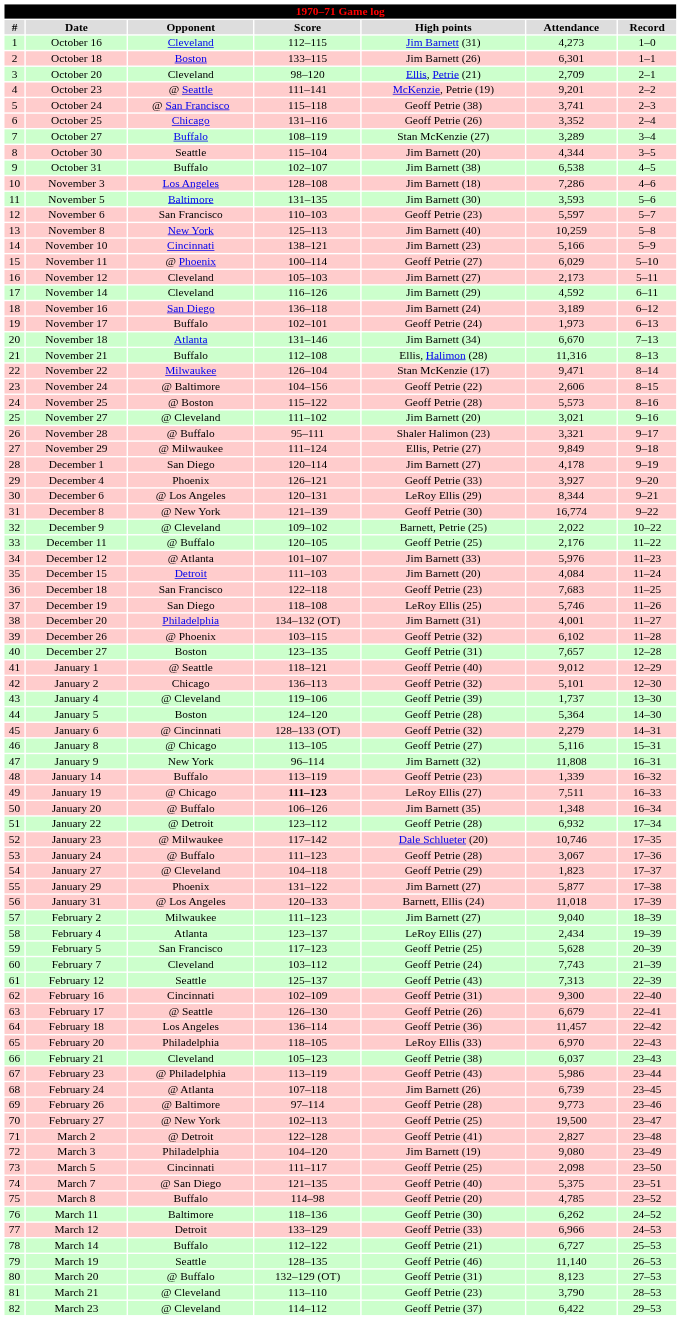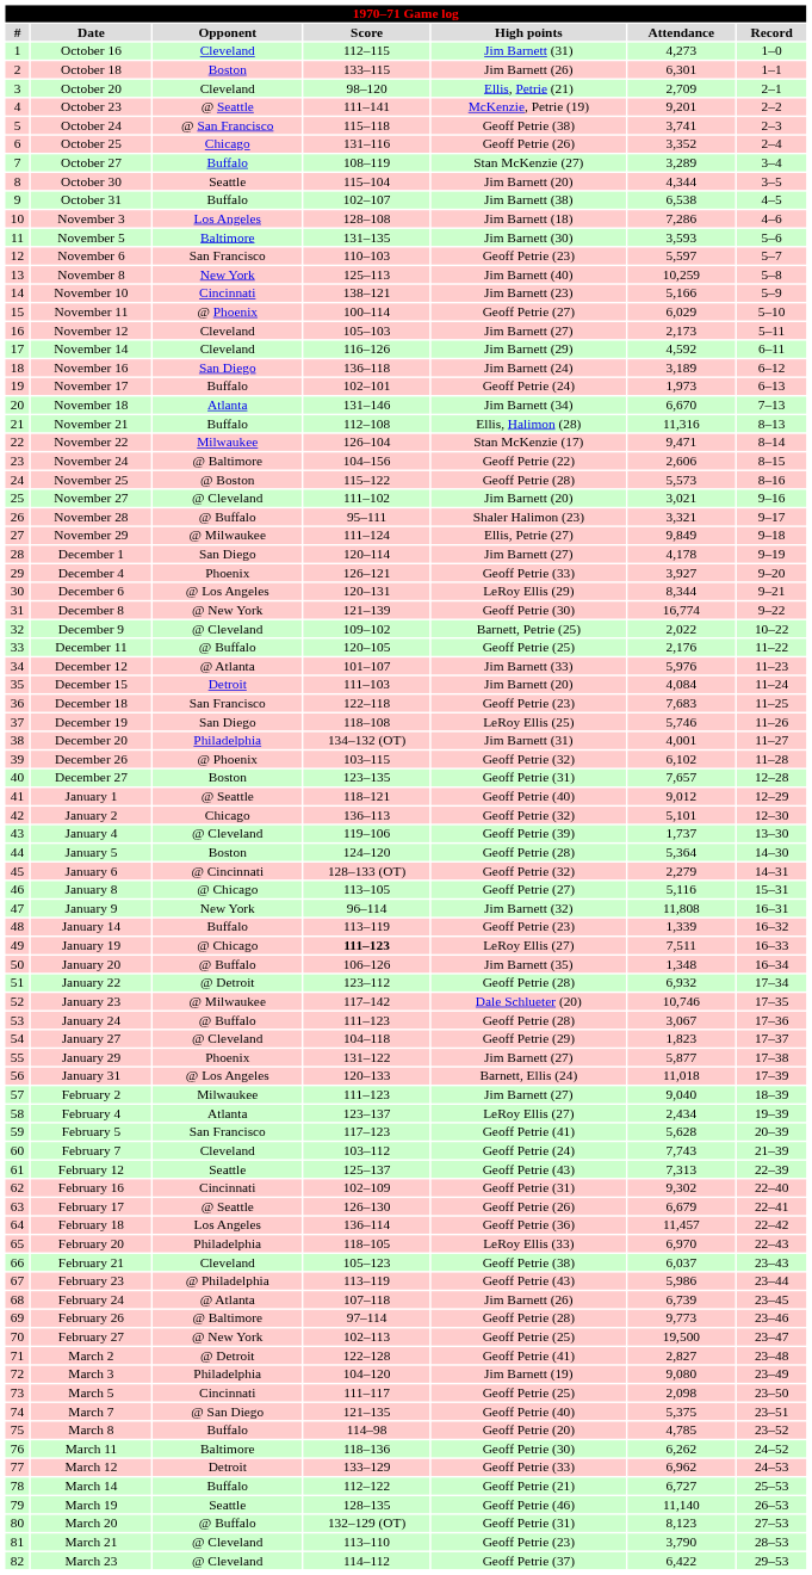 <table class="toccolours collapsible" width=60% style="clear:both; margin:1.5em auto; text-align:center">
 <tr>
 <th colspan=11 style="background:#000000; color:#FF0000;">1970–71 Game log</th>
 </tr>
 <tr align="center" bgcolor="#dddddd">
 <td><strong>#</strong></td>
 <td><strong>Date</strong></td>
 <td><strong>Opponent</strong></td>
 <td><strong>Score</strong></td>
 <td><strong>High points</strong></td>
 <td><strong>Attendance</strong></td>
 <td><strong>Record</strong></td>
 </tr>
 <tr align="center" bgcolor="#ccffcc">
 <td>1</td>
 <td>October 16</td>
 <td><a href='#'>Cleveland</a></td>
 <td>112–115</td>
 <td><a href='#'>Jim Barnett</a> (31)</td>
 <td>4,273</td>
 <td>1–0</td>
 </tr>
 <tr align="center" bgcolor="#ffcccc">
 <td>2</td>
 <td>October 18</td>
 <td><a href='#'>Boston</a></td>
 <td>133–115</td>
 <td>Jim Barnett (26)</td>
 <td>6,301</td>
 <td>1–1</td>
 </tr>
 <tr align="center" bgcolor="#ccffcc">
 <td>3</td>
 <td>October 20</td>
 <td>Cleveland</td>
 <td>98–120</td>
 <td><a href='#'>Ellis</a>, <a href='#'>Petrie</a> (21)</td>
 <td>2,709</td>
 <td>2–1</td>
 </tr>
 <tr align="center" bgcolor="#ffcccc">
 <td>4</td>
 <td>October 23</td>
 <td>@ <a href='#'>Seattle</a></td>
 <td>111–141</td>
 <td><a href='#'>McKenzie</a>, Petrie (19)</td>
 <td>9,201</td>
 <td>2–2</td>
 </tr>
 <tr align="center" bgcolor="#ffcccc">
 <td>5</td>
 <td>October 24</td>
 <td>@ <a href='#'>San Francisco</a></td>
 <td>115–118</td>
 <td>Geoff Petrie (38)</td>
 <td>3,741</td>
 <td>2–3</td>
 </tr>
 <tr align="center" bgcolor="#ffcccc">
 <td>6</td>
 <td>October 25</td>
 <td><a href='#'>Chicago</a></td>
 <td>131–116</td>
 <td>Geoff Petrie (26)</td>
 <td>3,352</td>
 <td>2–4</td>
 </tr>
 <tr align="center" bgcolor="#ccffcc">
 <td>7</td>
 <td>October 27</td>
 <td><a href='#'>Buffalo</a></td>
 <td>108–119</td>
 <td>Stan McKenzie (27)</td>
 <td>3,289</td>
 <td>3–4</td>
 </tr>
 <tr align="center" bgcolor="#ffcccc">
 <td>8</td>
 <td>October 30</td>
 <td>Seattle</td>
 <td>115–104</td>
 <td>Jim Barnett (20)</td>
 <td>4,344</td>
 <td>3–5</td>
 </tr>
 <tr align="center" bgcolor="#ccffcc">
 <td>9</td>
 <td>October 31</td>
 <td>Buffalo</td>
 <td>102–107</td>
 <td>Jim Barnett (38)</td>
 <td>6,538</td>
 <td>4–5</td>
 </tr>
 <tr align="center" bgcolor="#ffcccc">
 <td>10</td>
 <td>November 3</td>
 <td><a href='#'>Los Angeles</a></td>
 <td>128–108</td>
 <td>Jim Barnett (18)</td>
 <td>7,286</td>
 <td>4–6</td>
 </tr>
 <tr align="center" bgcolor="#ccffcc">
 <td>11</td>
 <td>November 5</td>
 <td><a href='#'>Baltimore</a></td>
 <td>131–135</td>
 <td>Jim Barnett (30)</td>
 <td>3,593</td>
 <td>5–6</td>
 </tr>
 <tr align="center" bgcolor="#ffcccc">
 <td>12</td>
 <td>November 6</td>
 <td>San Francisco</td>
 <td>110–103</td>
 <td>Geoff Petrie (23)</td>
 <td>5,597</td>
 <td>5–7</td>
 </tr>
 <tr align="center" bgcolor="#ffcccc">
 <td>13</td>
 <td>November 8</td>
 <td><a href='#'>New York</a></td>
 <td>125–113</td>
 <td>Jim Barnett (40)</td>
 <td>10,259</td>
 <td>5–8</td>
 </tr>
 <tr align="center" bgcolor="#ffcccc">
 <td>14</td>
 <td>November 10</td>
 <td><a href='#'>Cincinnati</a></td>
 <td>138–121</td>
 <td>Jim Barnett (23)</td>
 <td>5,166</td>
 <td>5–9</td>
 </tr>
 <tr align="center" bgcolor="#ffcccc">
 <td>15</td>
 <td>November 11</td>
 <td>@ <a href='#'>Phoenix</a></td>
 <td>100–114</td>
 <td>Geoff Petrie (27)</td>
 <td>6,029</td>
 <td>5–10</td>
 </tr>
 <tr align="center" bgcolor="#ffcccc">
 <td>16</td>
 <td>November 12</td>
 <td>Cleveland</td>
 <td>105–103</td>
 <td>Jim Barnett (27)</td>
 <td>2,173</td>
 <td>5–11</td>
 </tr>
 <tr align="center" bgcolor="#ccffcc">
 <td>17</td>
 <td>November 14</td>
 <td>Cleveland</td>
 <td>116–126</td>
 <td>Jim Barnett (29)</td>
 <td>4,592</td>
 <td>6–11</td>
 </tr>
 <tr align="center" bgcolor="#ffcccc">
 <td>18</td>
 <td>November 16</td>
 <td><a href='#'>San Diego</a></td>
 <td>136–118</td>
 <td>Jim Barnett (24)</td>
 <td>3,189</td>
 <td>6–12</td>
 </tr>
 <tr align="center" bgcolor="#ffcccc">
 <td>19</td>
 <td>November 17</td>
 <td>Buffalo</td>
 <td>102–101</td>
 <td>Geoff Petrie (24)</td>
 <td>1,973</td>
 <td>6–13</td>
 </tr>
 <tr align="center" bgcolor="#ccffcc">
 <td>20</td>
 <td>November 18</td>
 <td><a href='#'>Atlanta</a></td>
 <td>131–146</td>
 <td>Jim Barnett (34)</td>
 <td>6,670</td>
 <td>7–13</td>
 </tr>
 <tr align="center" bgcolor="#ccffcc">
 <td>21</td>
 <td>November 21</td>
 <td>Buffalo</td>
 <td>112–108</td>
 <td>Ellis, <a href='#'>Halimon</a> (28)</td>
 <td>11,316</td>
 <td>8–13</td>
 </tr>
 <tr align="center" bgcolor="#ffcccc">
 <td>22</td>
 <td>November 22</td>
 <td><a href='#'>Milwaukee</a></td>
 <td>126–104</td>
 <td>Stan McKenzie (17)</td>
 <td>9,471</td>
 <td>8–14</td>
 </tr>
 <tr align="center" bgcolor="#ffcccc">
 <td>23</td>
 <td>November 24</td>
 <td>@ Baltimore</td>
 <td>104–156</td>
 <td>Geoff Petrie (22)</td>
 <td>2,606</td>
 <td>8–15</td>
 </tr>
 <tr align="center" bgcolor="#ffcccc">
 <td>24</td>
 <td>November 25</td>
 <td>@ Boston</td>
 <td>115–122</td>
 <td>Geoff Petrie (28)</td>
 <td>5,573</td>
 <td>8–16</td>
 </tr>
 <tr align="center" bgcolor="#ccffcc">
 <td>25</td>
 <td>November 27</td>
 <td>@ Cleveland</td>
 <td>111–102</td>
 <td>Jim Barnett (20)</td>
 <td>3,021</td>
 <td>9–16</td>
 </tr>
 <tr align="center" bgcolor="#ffcccc">
 <td>26</td>
 <td>November 28</td>
 <td>@ Buffalo</td>
 <td>95–111</td>
 <td>Shaler Halimon (23)</td>
 <td>3,321</td>
 <td>9–17</td>
 </tr>
 <tr align="center" bgcolor="#ffcccc">
 <td>27</td>
 <td>November 29</td>
 <td>@ Milwaukee</td>
 <td>111–124</td>
 <td>Ellis, Petrie (27)</td>
 <td>9,849</td>
 <td>9–18</td>
 </tr>
 <tr align="center" bgcolor="#ffcccc">
 <td>28</td>
 <td>December 1</td>
 <td>San Diego</td>
 <td>120–114</td>
 <td>Jim Barnett (27)</td>
 <td>4,178</td>
 <td>9–19</td>
 </tr>
 <tr align="center" bgcolor="#ffcccc">
 <td>29</td>
 <td>December 4</td>
 <td>Phoenix</td>
 <td>126–121</td>
 <td>Geoff Petrie (33)</td>
 <td>3,927</td>
 <td>9–20</td>
 </tr>
 <tr align="center" bgcolor="#ffcccc">
 <td>30</td>
 <td>December 6</td>
 <td>@ Los Angeles</td>
 <td>120–131</td>
 <td>LeRoy Ellis (29)</td>
 <td>8,344</td>
 <td>9–21</td>
 </tr>
 <tr align="center" bgcolor="#ffcccc">
 <td>31</td>
 <td>December 8</td>
 <td>@ New York</td>
 <td>121–139</td>
 <td>Geoff Petrie (30)</td>
 <td>16,774</td>
 <td>9–22</td>
 </tr>
 <tr align="center" bgcolor="#ccffcc">
 <td>32</td>
 <td>December 9</td>
 <td>@ Cleveland</td>
 <td>109–102</td>
 <td>Barnett, Petrie (25)</td>
 <td>2,022</td>
 <td>10–22</td>
 </tr>
 <tr align="center" bgcolor="#ccffcc">
 <td>33</td>
 <td>December 11</td>
 <td>@ Buffalo</td>
 <td>120–105</td>
 <td>Geoff Petrie (25)</td>
 <td>2,176</td>
 <td>11–22</td>
 </tr>
 <tr align="center" bgcolor="#ffcccc">
 <td>34</td>
 <td>December 12</td>
 <td>@ Atlanta</td>
 <td>101–107</td>
 <td>Jim Barnett (33)</td>
 <td>5,976</td>
 <td>11–23</td>
 </tr>
 <tr align="center" bgcolor="#ffcccc">
 <td>35</td>
 <td>December 15</td>
 <td><a href='#'>Detroit</a></td>
 <td>111–103</td>
 <td>Jim Barnett (20)</td>
 <td>4,084</td>
 <td>11–24</td>
 </tr>
 <tr align="center" bgcolor="#ffcccc">
 <td>36</td>
 <td>December 18</td>
 <td>San Francisco</td>
 <td>122–118</td>
 <td>Geoff Petrie (23)</td>
 <td>7,683</td>
 <td>11–25</td>
 </tr>
 <tr align="center" bgcolor="#ffcccc">
 <td>37</td>
 <td>December 19</td>
 <td>San Diego</td>
 <td>118–108</td>
 <td>LeRoy Ellis (25)</td>
 <td>5,746</td>
 <td>11–26</td>
 </tr>
 <tr align="center" bgcolor="#ffcccc">
 <td>38</td>
 <td>December 20</td>
 <td><a href='#'>Philadelphia</a></td>
 <td>134–132 (OT)</td>
 <td>Jim Barnett (31)</td>
 <td>4,001</td>
 <td>11–27</td>
 </tr>
 <tr align="center" bgcolor="#ffcccc">
 <td>39</td>
 <td>December 26</td>
 <td>@ Phoenix</td>
 <td>103–115</td>
 <td>Geoff Petrie (32)</td>
 <td>6,102</td>
 <td>11–28</td>
 </tr>
 <tr align="center" bgcolor="#ccffcc">
 <td>40</td>
 <td>December 27</td>
 <td>Boston</td>
 <td>123–135</td>
 <td>Geoff Petrie (31)</td>
 <td>7,657</td>
 <td>12–28</td>
 </tr>
 <tr align="center" bgcolor="#ffcccc">
 <td>41</td>
 <td>January 1</td>
 <td>@ Seattle</td>
 <td>118–121</td>
 <td>Geoff Petrie (40)</td>
 <td>9,012</td>
 <td>12–29</td>
 </tr>
 <tr align="center" bgcolor="#ffcccc">
 <td>42</td>
 <td>January 2</td>
 <td>Chicago</td>
 <td>136–113</td>
 <td>Geoff Petrie (32)</td>
 <td>5,101</td>
 <td>12–30</td>
 </tr>
 <tr align="center" bgcolor="#ccffcc">
 <td>43</td>
 <td>January 4</td>
 <td>@ Cleveland</td>
 <td>119–106</td>
 <td>Geoff Petrie (39)</td>
 <td>1,737</td>
 <td>13–30</td>
 </tr>
 <tr align="center" bgcolor="#ccffcc">
 <td>44</td>
 <td>January 5</td>
 <td>Boston</td>
 <td>124–120</td>
 <td>Geoff Petrie (28)</td>
 <td>5,364</td>
 <td>14–30</td>
 </tr>
 <tr align="center" bgcolor="#ffcccc">
 <td>45</td>
 <td>January 6</td>
 <td>@ Cincinnati</td>
 <td>128–133 (OT)</td>
 <td>Geoff Petrie (32)</td>
 <td>2,279</td>
 <td>14–31</td>
 </tr>
 <tr align="center" bgcolor="#ccffcc">
 <td>46</td>
 <td>January 8</td>
 <td>@ Chicago</td>
 <td>113–105</td>
 <td>Geoff Petrie (27)</td>
 <td>5,116</td>
 <td>15–31</td>
 </tr>
 <tr align="center" bgcolor="#ccffcc">
 <td>47</td>
 <td>January 9</td>
 <td>New York</td>
 <td>96–114</td>
 <td>Jim Barnett (32)</td>
 <td>11,808</td>
 <td>16–31</td>
 </tr>
 <tr align="center" bgcolor="#ffcccc">
 <td>48</td>
 <td>January 14</td>
 <td>Buffalo</td>
 <td>113–119</td>
 <td>Geoff Petrie (23)</td>
 <td>1,339</td>
 <td>16–32</td>
 </tr>
 <tr align="center" bgcolor="#ffcccc">
 <td>49</td>
 <td>January 19</td>
 <td>@ Chicago</td>
 <td><strong>111–123</strong></td>
 <td>LeRoy Ellis (27)</td>
 <td>7,511</td>
 <td>16–33</td>
 </tr>
 <tr align="center" bgcolor="#ffcccc">
 <td>50</td>
 <td>January 20</td>
 <td>@ Buffalo</td>
 <td>106–126</td>
 <td>Jim Barnett (35)</td>
 <td>1,348</td>
 <td>16–34</td>
 </tr>
 <tr align="center" bgcolor="#ccffcc">
 <td>51</td>
 <td>January 22</td>
 <td>@ Detroit</td>
 <td>123–112</td>
 <td>Geoff Petrie (28)</td>
 <td>6,932</td>
 <td>17–34</td>
 </tr>
 <tr align="center" bgcolor="#ffcccc">
 <td>52</td>
 <td>January 23</td>
 <td>@ Milwaukee</td>
 <td>117–142</td>
 <td><a href='#'>Dale Schlueter</a> (20)</td>
 <td>10,746</td>
 <td>17–35</td>
 </tr>
 <tr align="center" bgcolor="#ffcccc">
 <td>53</td>
 <td>January 24</td>
 <td>@ Buffalo</td>
 <td>111–123</td>
 <td>Geoff Petrie (28)</td>
 <td>3,067</td>
 <td>17–36</td>
 </tr>
 <tr align="center" bgcolor="#ffcccc">
 <td>54</td>
 <td>January 27</td>
 <td>@ Cleveland</td>
 <td>104–118</td>
 <td>Geoff Petrie (29)</td>
 <td>1,823</td>
 <td>17–37</td>
 </tr>
 <tr align="center" bgcolor="#ffcccc">
 <td>55</td>
 <td>January 29</td>
 <td>Phoenix</td>
 <td>131–122</td>
 <td>Jim Barnett (27)</td>
 <td>5,877</td>
 <td>17–38</td>
 </tr>
 <tr align="center" bgcolor="#ffcccc">
 <td>56</td>
 <td>January 31</td>
 <td>@ Los Angeles</td>
 <td>120–133</td>
 <td>Barnett, Ellis (24)</td>
 <td>11,018</td>
 <td>17–39</td>
 </tr>
 <tr align="center" bgcolor="#ccffcc">
 <td>57</td>
 <td>February 2</td>
 <td>Milwaukee</td>
 <td>111–123</td>
 <td>Jim Barnett (27)</td>
 <td>9,040</td>
 <td>18–39</td>
 </tr>
 <tr align="center" bgcolor="#ccffcc">
 <td>58</td>
 <td>February 4</td>
 <td>Atlanta</td>
 <td>123–137</td>
 <td>LeRoy Ellis (27)</td>
 <td>2,434</td>
 <td>19–39</td>
 </tr>
 <tr align="center" bgcolor="#ccffcc">
 <td>59</td>
 <td>February 5</td>
 <td>San Francisco</td>
 <td>117–123</td>
-<td>Geoff Petrie (25)</td>
+<td>Geoff Petrie (41)</td>
 <td>5,628</td>
 <td>20–39</td>
 </tr>
 <tr align="center" bgcolor="#ccffcc">
 <td>60</td>
 <td>February 7</td>
 <td>Cleveland</td>
 <td>103–112</td>
 <td>Geoff Petrie (24)</td>
 <td>7,743</td>
 <td>21–39</td>
 </tr>
 <tr align="center" bgcolor="#ccffcc">
 <td>61</td>
 <td>February 12</td>
 <td>Seattle</td>
 <td>125–137</td>
 <td>Geoff Petrie (43)</td>
 <td>7,313</td>
 <td>22–39</td>
 </tr>
 <tr align="center" bgcolor="#ffcccc">
 <td>62</td>
 <td>February 16</td>
 <td>Cincinnati</td>
 <td>102–109</td>
 <td>Geoff Petrie (31)</td>
-<td>9,300</td>
+<td>9,302</td>
 <td>22–40</td>
 </tr>
 <tr align="center" bgcolor="#ffcccc">
 <td>63</td>
 <td>February 17</td>
 <td>@ Seattle</td>
 <td>126–130</td>
 <td>Geoff Petrie (26)</td>
 <td>6,679</td>
 <td>22–41</td>
 </tr>
 <tr align="center" bgcolor="#ffcccc">
 <td>64</td>
 <td>February 18</td>
 <td>Los Angeles</td>
 <td>136–114</td>
 <td>Geoff Petrie (36)</td>
 <td>11,457</td>
 <td>22–42</td>
 </tr>
 <tr align="center" bgcolor="#ffcccc">
 <td>65</td>
 <td>February 20</td>
 <td>Philadelphia</td>
 <td>118–105</td>
 <td>LeRoy Ellis (33)</td>
 <td>6,970</td>
 <td>22–43</td>
 </tr>
 <tr align="center" bgcolor="#ccffcc">
 <td>66</td>
 <td>February 21</td>
 <td>Cleveland</td>
 <td>105–123</td>
 <td>Geoff Petrie (38)</td>
 <td>6,037</td>
 <td>23–43</td>
 </tr>
 <tr align="center" bgcolor="#ffcccc">
 <td>67</td>
 <td>February 23</td>
 <td>@ Philadelphia</td>
 <td>113–119</td>
 <td>Geoff Petrie (43)</td>
 <td>5,986</td>
 <td>23–44</td>
 </tr>
 <tr align="center" bgcolor="#ffcccc">
 <td>68</td>
 <td>February 24</td>
 <td>@ Atlanta</td>
 <td>107–118</td>
 <td>Jim Barnett (26)</td>
 <td>6,739</td>
 <td>23–45</td>
 </tr>
 <tr align="center" bgcolor="#ffcccc">
 <td>69</td>
 <td>February 26</td>
 <td>@ Baltimore</td>
 <td>97–114</td>
 <td>Geoff Petrie (28)</td>
 <td>9,773</td>
 <td>23–46</td>
 </tr>
 <tr align="center" bgcolor="#ffcccc">
 <td>70</td>
 <td>February 27</td>
 <td>@ New York</td>
 <td>102–113</td>
 <td>Geoff Petrie (25)</td>
 <td>19,500</td>
 <td>23–47</td>
 </tr>
 <tr align="center" bgcolor="#ffcccc">
 <td>71</td>
 <td>March 2</td>
 <td>@ Detroit</td>
 <td>122–128</td>
 <td>Geoff Petrie (41)</td>
 <td>2,827</td>
 <td>23–48</td>
 </tr>
 <tr align="center" bgcolor="#ffcccc">
 <td>72</td>
 <td>March 3</td>
 <td>Philadelphia</td>
 <td>104–120</td>
 <td>Jim Barnett (19)</td>
 <td>9,080</td>
 <td>23–49</td>
 </tr>
 <tr align="center" bgcolor="#ffcccc">
 <td>73</td>
 <td>March 5</td>
 <td>Cincinnati</td>
 <td>111–117</td>
 <td>Geoff Petrie (25)</td>
 <td>2,098</td>
 <td>23–50</td>
 </tr>
 <tr align="center" bgcolor="#ffcccc">
 <td>74</td>
 <td>March 7</td>
 <td>@ San Diego</td>
 <td>121–135</td>
 <td>Geoff Petrie (40)</td>
 <td>5,375</td>
 <td>23–51</td>
 </tr>
 <tr align="center" bgcolor="#ffcccc">
 <td>75</td>
 <td>March 8</td>
 <td>Buffalo</td>
 <td>114–98</td>
 <td>Geoff Petrie (20)</td>
 <td>4,785</td>
 <td>23–52</td>
 </tr>
 <tr align="center" bgcolor="#ccffcc">
 <td>76</td>
 <td>March 11</td>
 <td>Baltimore</td>
 <td>118–136</td>
 <td>Geoff Petrie (30)</td>
 <td>6,262</td>
 <td>24–52</td>
 </tr>
 <tr align="center" bgcolor="#ffcccc">
 <td>77</td>
 <td>March 12</td>
 <td>Detroit</td>
 <td>133–129</td>
 <td>Geoff Petrie (33)</td>
-<td>6,966</td>
+<td>6,962</td>
 <td>24–53</td>
 </tr>
 <tr align="center" bgcolor="#ccffcc">
 <td>78</td>
 <td>March 14</td>
 <td>Buffalo</td>
 <td>112–122</td>
 <td>Geoff Petrie (21)</td>
 <td>6,727</td>
 <td>25–53</td>
 </tr>
 <tr align="center" bgcolor="#ccffcc">
 <td>79</td>
 <td>March 19</td>
 <td>Seattle</td>
 <td>128–135</td>
 <td>Geoff Petrie (46)</td>
 <td>11,140</td>
 <td>26–53</td>
 </tr>
 <tr align="center" bgcolor="#ccffcc">
 <td>80</td>
 <td>March 20</td>
 <td>@ Buffalo</td>
 <td>132–129 (OT)</td>
 <td>Geoff Petrie (31)</td>
 <td>8,123</td>
 <td>27–53</td>
 </tr>
 <tr align="center" bgcolor="#ccffcc">
 <td>81</td>
 <td>March 21</td>
 <td>@ Cleveland</td>
 <td>113–110</td>
 <td>Geoff Petrie (23)</td>
 <td>3,790</td>
 <td>28–53</td>
 </tr>
 <tr align="center" bgcolor="#ccffcc">
 <td>82</td>
 <td>March 23</td>
 <td>@ Cleveland</td>
 <td>114–112</td>
 <td>Geoff Petrie (37)</td>
 <td>6,422</td>
 <td>29–53</td>
 </tr>
 </table>
